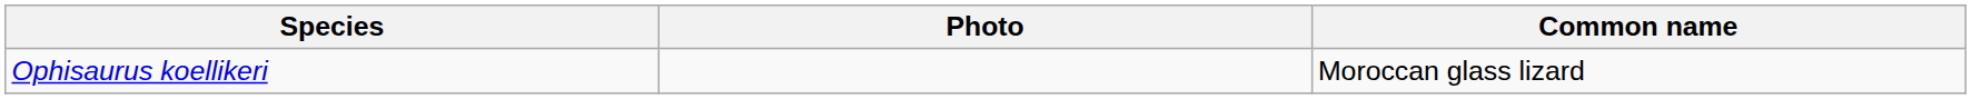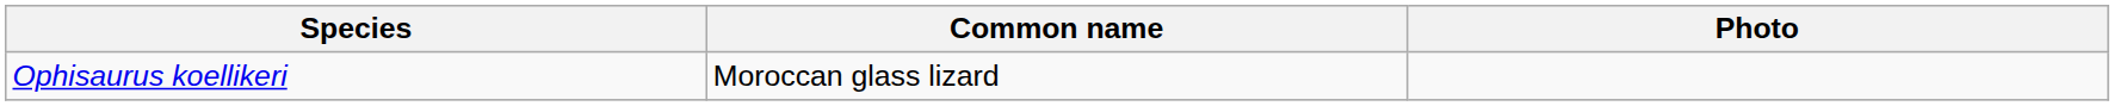 <table width=90% class="wikitable">
 <tr>
 <th width=25%>Species</th>
+<th width=25%>Common name</th>
 <th width=25%>Photo</th>
-<th width=25%>Common name</th>
 </tr>
 <tr>
 <td><em><a href='#'>Ophisaurus koellikeri</a></em> </td>
+<td>Moroccan glass lizard</td>
 <td></td>
-<td>Moroccan glass lizard</td>
 </tr>
 </table>
